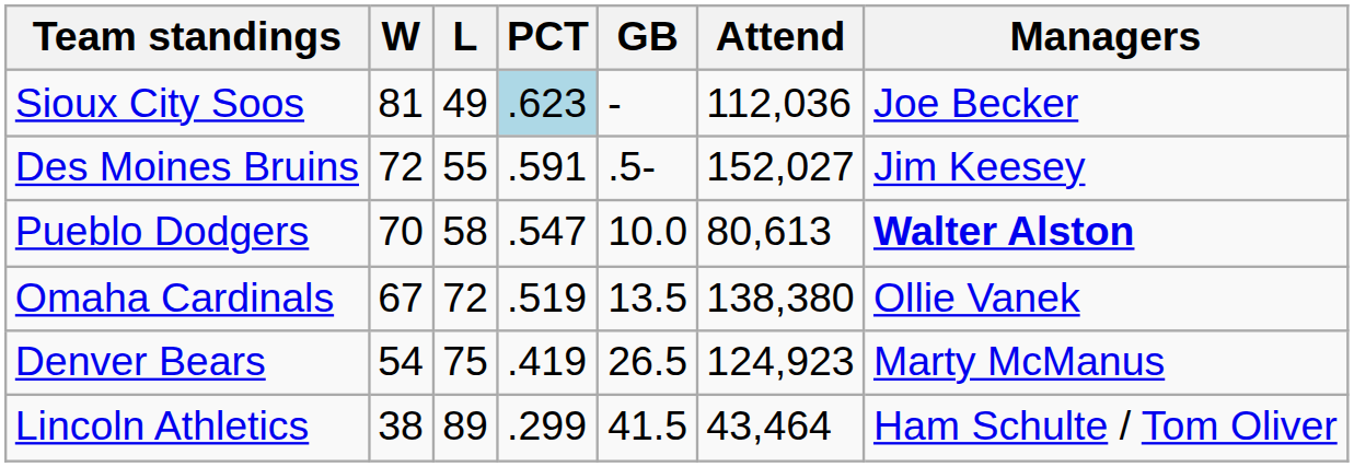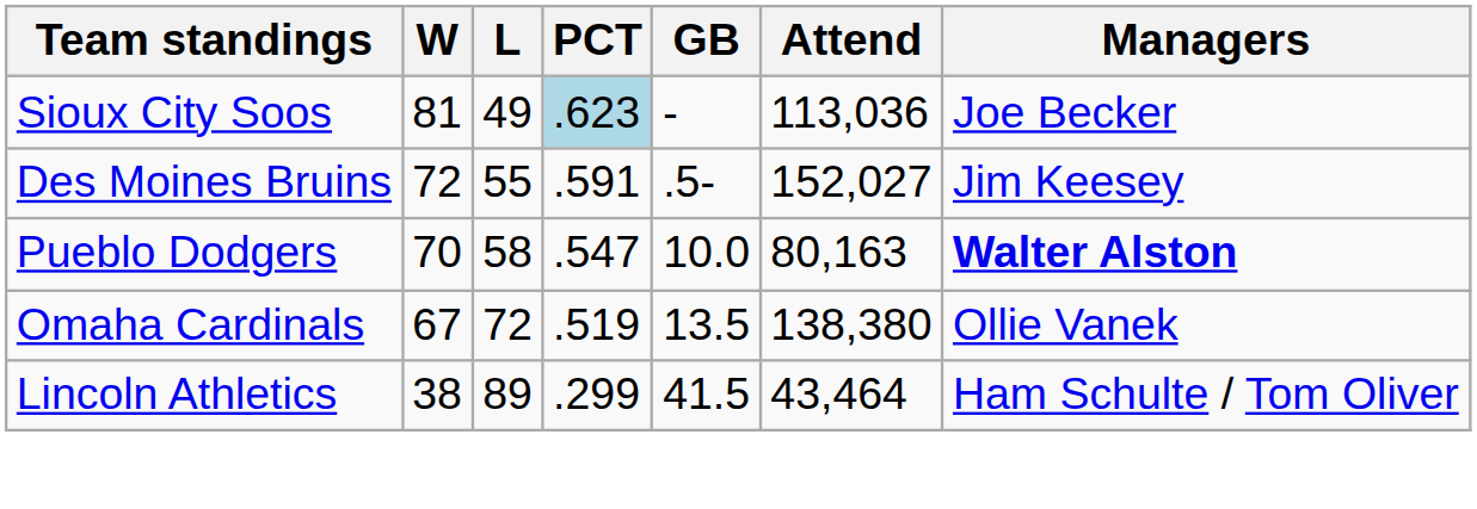 <table class="wikitable">
 <tr>
 <th>Team standings</th>
 <th>W</th>
 <th>L</th>
 <th>PCT</th>
 <th>GB</th>
 <th>Attend</th>
 <th>Managers</th>
 </tr>
 <tr>
 <td><a href='#'>Sioux City Soos</a></td>
 <td>81</td>
 <td>49</td>
 <td style="background: lightblue;">.623</td>
 <td>-</td>
-<td>112,036</td>
+<td>113,036</td>
 <td><a href='#'>Joe Becker</a></td>
 </tr>
 <tr>
 <td><a href='#'>Des Moines Bruins</a></td>
 <td>72</td>
 <td>55</td>
 <td>.591</td>
 <td>.5-</td>
 <td>152,027</td>
 <td><a href='#'>Jim Keesey</a></td>
 </tr>
 <tr>
 <td><a href='#'>Pueblo Dodgers</a></td>
 <td>70</td>
 <td>58</td>
 <td>.547</td>
 <td>10.0</td>
-<td>80,613</td>
+<td>80,163</td>
 <td><strong><a href='#'>Walter Alston</a></strong></td>
 </tr>
 <tr>
 <td><a href='#'>Omaha Cardinals</a></td>
 <td>67</td>
 <td>72</td>
 <td>.519</td>
 <td>13.5</td>
 <td>138,380</td>
 <td><a href='#'>Ollie Vanek</a></td>
 </tr>
 <tr>
-<td><a href='#'>Denver Bears</a></td>
-<td>54</td>
-<td>75</td>
-<td>.419</td>
-<td>26.5</td>
-<td>124,923</td>
-<td><a href='#'>Marty McManus</a></td>
-</tr>
-<tr>
 <td><a href='#'>Lincoln Athletics</a></td>
 <td>38</td>
 <td>89</td>
 <td>.299</td>
 <td>41.5</td>
 <td>43,464</td>
 <td><a href='#'>Ham Schulte</a> / <a href='#'>Tom Oliver</a></td>
 </tr>
 </table>
